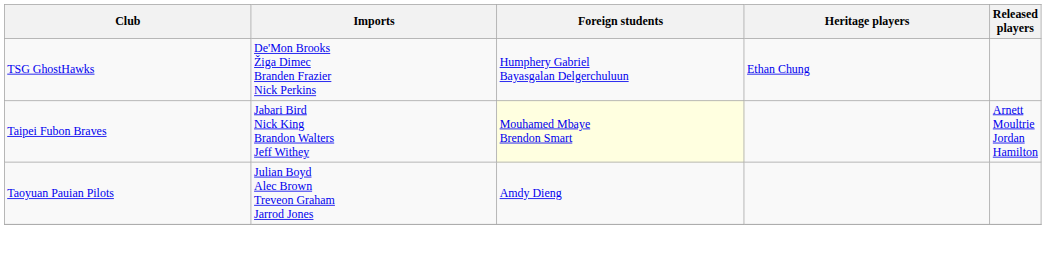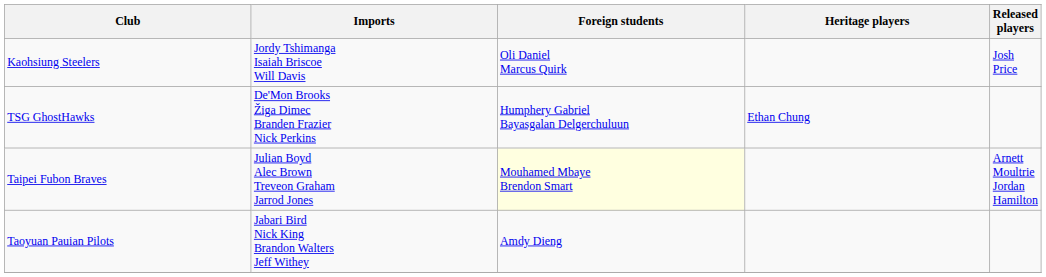 <table class="wikitable sortable" style="font-size:90%;">
 <tr>
 <th style="width:25%">Club</th>
 <th style="width:25%">Imports</th>
 <th style="width:25%">Foreign students</th>
 <th style="width:25%">Heritage players</th>
 <th style="width:25%">Released players</th>
+</tr>
+<tr>
+<td><a href='#'>Kaohsiung Steelers</a></td>
+<td> <a href='#'>Jordy Tshimanga</a><br> <a href='#'>Isaiah Briscoe</a><br> <a href='#'>Will Davis</a><br></td>
+<td> <a href='#'>Oli Daniel</a><br> <a href='#'>Marcus Quirk</a></td>
+<td></td>
+<td> <a href='#'>Josh Price</a><br></td>
 </tr>
 <tr>
 <td><a href='#'>TSG GhostHawks</a></td>
 <td> <a href='#'>De'Mon Brooks</a><br> <a href='#'>Žiga Dimec</a><br> <a href='#'>Branden Frazier</a><br> <a href='#'>Nick Perkins</a></td>
 <td> <a href='#'>Humphery Gabriel</a> <br>  <a href='#'>Bayasgalan Delgerchuluun</a></td>
 <td> <a href='#'>Ethan Chung</a></td>
 <td></td>
 </tr>
 <tr>
 <td><a href='#'>Taipei Fubon Braves</a></td>
-<td> <a href='#'>Jabari Bird</a><br> <a href='#'>Nick King</a><br> <a href='#'>Brandon Walters</a><br> <a href='#'>Jeff Withey</a><br></td>
+<td> <a href='#'>Julian Boyd</a><br> <a href='#'>Alec Brown</a><br> <a href='#'>Treveon Graham</a><br> <a href='#'>Jarrod Jones</a></td>
 <td style="background: lightyellow;"> <a href='#'>Mouhamed Mbaye</a><br> <a href='#'>Brendon Smart</a></td>
 <td></td>
 <td> <a href='#'>Arnett Moultrie</a> <br>  <a href='#'>Jordan Hamilton</a></td>
 </tr>
 <tr>
 <td><a href='#'>Taoyuan Pauian Pilots</a></td>
-<td> <a href='#'>Julian Boyd</a><br> <a href='#'>Alec Brown</a><br> <a href='#'>Treveon Graham</a><br> <a href='#'>Jarrod Jones</a></td>
+<td> <a href='#'>Jabari Bird</a><br> <a href='#'>Nick King</a><br> <a href='#'>Brandon Walters</a><br> <a href='#'>Jeff Withey</a><br></td>
 <td> <a href='#'>Amdy Dieng</a></td>
 <td></td>
 <td></td>
 </tr>
 <tr>
 </tr>
 </table>
